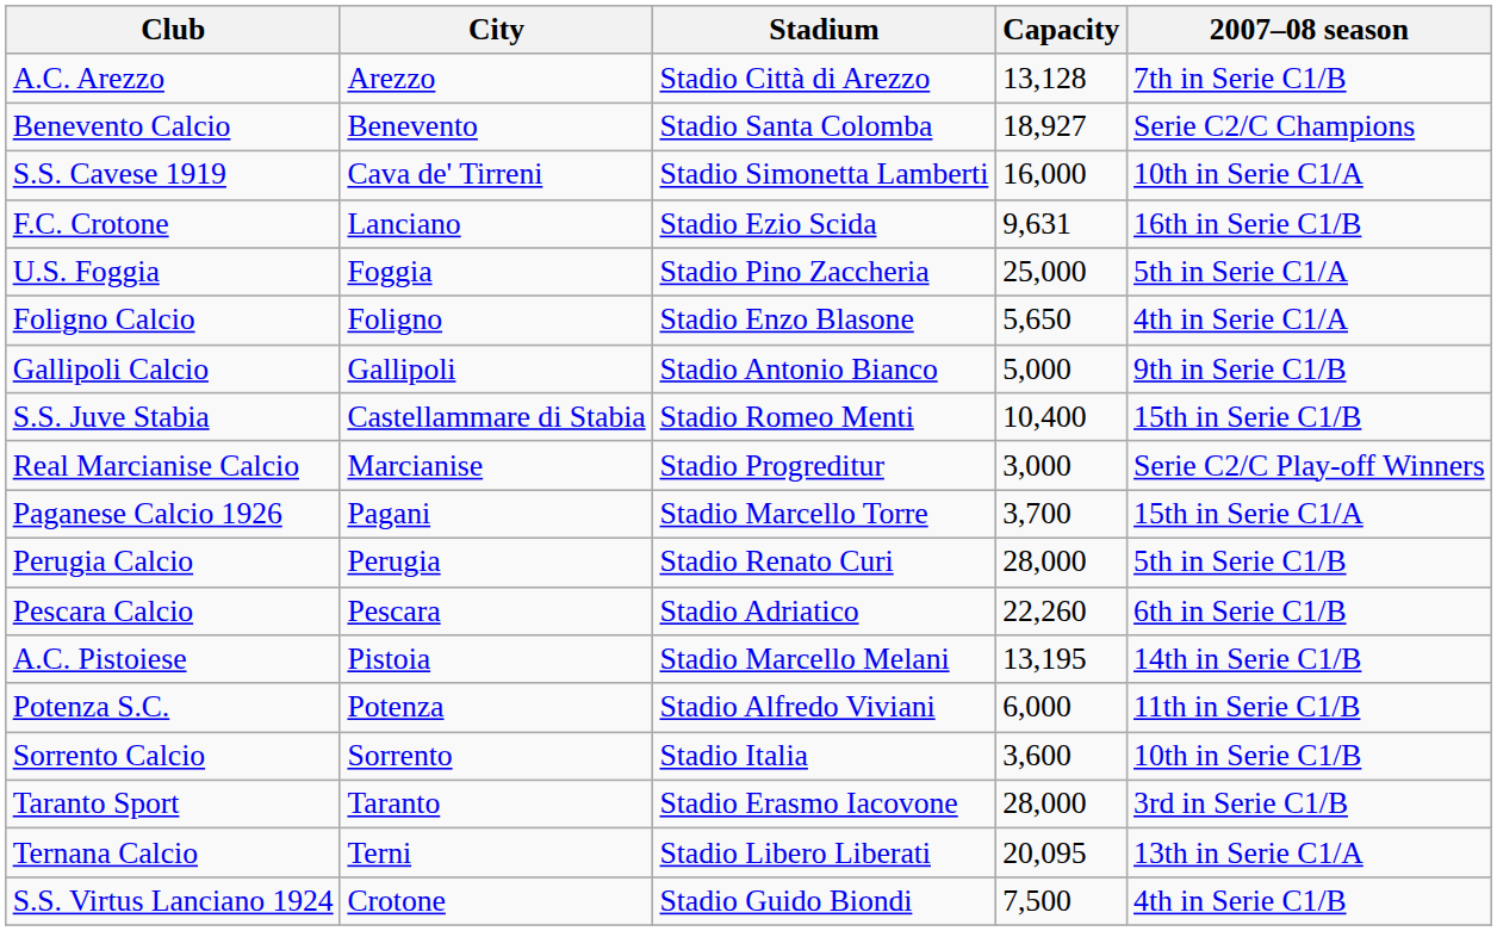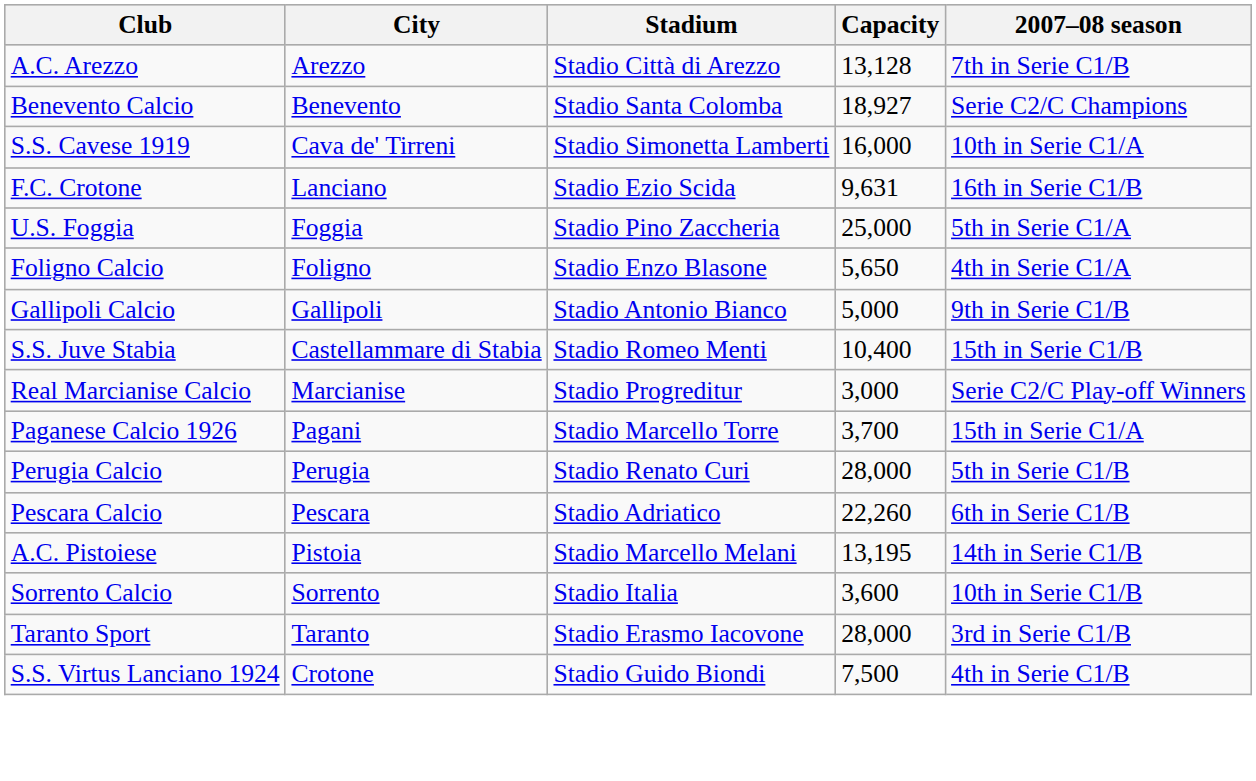 <table class="wikitable sortable">
 <tr>
 <th>Club</th>
 <th>City</th>
 <th>Stadium</th>
 <th>Capacity</th>
 <th>2007–08 season</th>
 </tr>
 <tr>
 <td><a href='#'>A.C. Arezzo</a></td>
 <td><a href='#'>Arezzo</a></td>
 <td><a href='#'>Stadio Città di Arezzo</a></td>
 <td>13,128</td>
 <td><a href='#'>7th in Serie C1/B</a></td>
 </tr>
 <tr>
 <td><a href='#'>Benevento Calcio</a></td>
 <td><a href='#'>Benevento</a></td>
 <td><a href='#'>Stadio Santa Colomba</a></td>
 <td>18,927</td>
 <td><a href='#'>Serie C2/C Champions</a></td>
 </tr>
 <tr>
 <td><a href='#'>S.S. Cavese 1919</a></td>
 <td><a href='#'>Cava de' Tirreni</a></td>
 <td><a href='#'>Stadio Simonetta Lamberti</a></td>
 <td>16,000</td>
 <td><a href='#'>10th in Serie C1/A</a></td>
 </tr>
 <tr>
 <td><a href='#'>F.C. Crotone</a></td>
 <td><a href='#'>Lanciano</a></td>
 <td><a href='#'>Stadio Ezio Scida</a></td>
 <td>9,631</td>
 <td><a href='#'>16th in Serie C1/B</a></td>
 </tr>
 <tr>
 <td><a href='#'>U.S. Foggia</a></td>
 <td><a href='#'>Foggia</a></td>
 <td><a href='#'>Stadio Pino Zaccheria</a></td>
 <td>25,000</td>
 <td><a href='#'>5th in Serie C1/A</a></td>
 </tr>
 <tr>
 <td><a href='#'>Foligno Calcio</a></td>
 <td><a href='#'>Foligno</a></td>
 <td><a href='#'>Stadio Enzo Blasone</a></td>
 <td>5,650</td>
 <td><a href='#'>4th in Serie C1/A</a></td>
 </tr>
 <tr>
 <td><a href='#'>Gallipoli Calcio</a></td>
 <td><a href='#'>Gallipoli</a></td>
 <td><a href='#'>Stadio Antonio Bianco</a></td>
 <td>5,000</td>
 <td><a href='#'>9th in Serie C1/B</a></td>
 </tr>
 <tr>
 <td><a href='#'>S.S. Juve Stabia</a></td>
 <td><a href='#'>Castellammare di Stabia</a></td>
 <td><a href='#'>Stadio Romeo Menti</a></td>
 <td>10,400</td>
 <td><a href='#'>15th in Serie C1/B</a></td>
 </tr>
 <tr>
 <td><a href='#'>Real Marcianise Calcio</a></td>
 <td><a href='#'>Marcianise</a></td>
 <td><a href='#'>Stadio Progreditur</a></td>
 <td>3,000</td>
 <td><a href='#'>Serie C2/C Play-off Winners</a></td>
 </tr>
 <tr>
 <td><a href='#'>Paganese Calcio 1926</a></td>
 <td><a href='#'>Pagani</a></td>
 <td><a href='#'>Stadio Marcello Torre</a></td>
 <td>3,700</td>
 <td><a href='#'>15th in Serie C1/A</a></td>
 </tr>
 <tr>
 <td><a href='#'>Perugia Calcio</a></td>
 <td><a href='#'>Perugia</a></td>
 <td><a href='#'>Stadio Renato Curi</a></td>
 <td>28,000</td>
 <td><a href='#'>5th in Serie C1/B</a></td>
 </tr>
 <tr>
 <td><a href='#'>Pescara Calcio</a></td>
 <td><a href='#'>Pescara</a></td>
 <td><a href='#'>Stadio Adriatico</a></td>
 <td>22,260</td>
 <td><a href='#'>6th in Serie C1/B</a></td>
 </tr>
 <tr>
 <td><a href='#'>A.C. Pistoiese</a></td>
 <td><a href='#'>Pistoia</a></td>
 <td><a href='#'>Stadio Marcello Melani</a></td>
 <td>13,195</td>
 <td><a href='#'>14th in Serie C1/B</a></td>
 </tr>
 <tr>
-<td><a href='#'>Potenza S.C.</a></td>
-<td><a href='#'>Potenza</a></td>
-<td><a href='#'>Stadio Alfredo Viviani</a></td>
-<td>6,000</td>
-<td><a href='#'>11th in Serie C1/B</a></td>
-</tr>
-<tr>
 <td><a href='#'>Sorrento Calcio</a></td>
 <td><a href='#'>Sorrento</a></td>
 <td><a href='#'>Stadio Italia</a></td>
 <td>3,600</td>
 <td><a href='#'>10th in Serie C1/B</a></td>
 </tr>
 <tr>
 <td><a href='#'>Taranto Sport</a></td>
 <td><a href='#'>Taranto</a></td>
 <td><a href='#'>Stadio Erasmo Iacovone</a></td>
 <td>28,000</td>
 <td><a href='#'>3rd in Serie C1/B</a></td>
 </tr>
 <tr>
-<td><a href='#'>Ternana Calcio</a></td>
-<td><a href='#'>Terni</a></td>
-<td><a href='#'>Stadio Libero Liberati</a></td>
-<td>20,095</td>
-<td><a href='#'>13th in Serie C1/A</a></td>
-</tr>
-<tr>
 <td><a href='#'>S.S. Virtus Lanciano 1924</a></td>
 <td><a href='#'>Crotone</a></td>
 <td><a href='#'>Stadio Guido Biondi</a></td>
 <td>7,500</td>
 <td><a href='#'>4th in Serie C1/B</a></td>
 </tr>
 </table>
